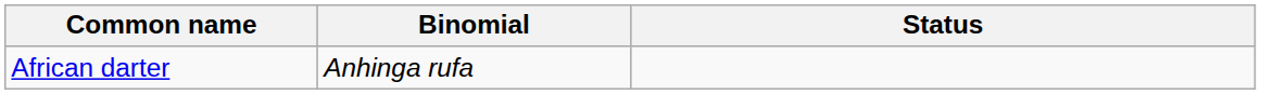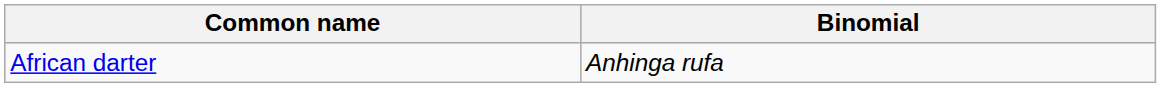 <table width=60% class="wikitable">
 <tr>
 <th width=25%>Common name</th>
 <th width=25%>Binomial</th>
-<th width=50%>Status</th>
 </tr>
 <tr>
 <td><a href='#'>African darter</a></td>
 <td><em>Anhinga rufa</em></td>
-<td></td>
 </tr>
 </table>
